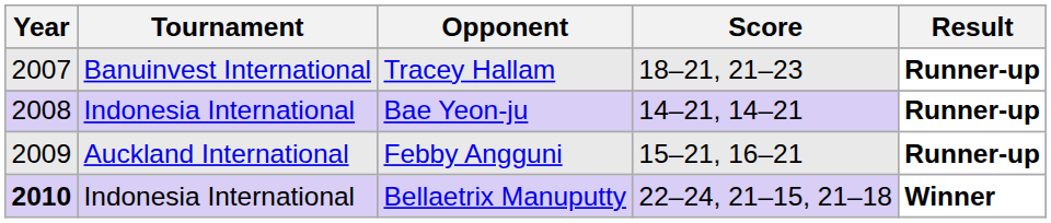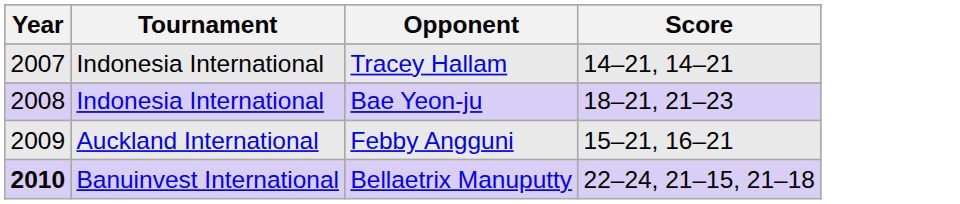 <table class="sortable wikitable" style="font-size: 90%;">
 <tr>
 <th>Year</th>
 <th>Tournament</th>
 <th>Opponent</th>
 <th>Score</th>
-<th>Result</th>
 </tr>
 <tr style="background:#E9E9E9">
 <td align="center">2007</td>
-<td align="left"><a href='#'>Banuinvest International</a></td>
+<td align="left">Indonesia International</td>
 <td align="left"> <a href='#'>Tracey Hallam</a></td>
-<td align="left">18–21, 21–23</td>
-<td style="text-align:left; background:white"> <strong>Runner-up</strong></td>
+<td align="left">14–21, 14–21</td>
 </tr>
 <tr style="background:#D8CEF6">
 <td align="center">2008</td>
 <td align="left"><a href='#'>Indonesia International</a></td>
 <td align="left"> <a href='#'>Bae Yeon-ju</a></td>
-<td align="left">14–21, 14–21</td>
-<td style="text-align:left; background:white"> <strong>Runner-up</strong></td>
+<td align="left">18–21, 21–23</td>
 </tr>
 <tr style="background:#E9E9E9">
 <td align="center">2009</td>
 <td align="left"><a href='#'>Auckland International</a></td>
 <td align="left"> <a href='#'>Febby Angguni</a></td>
 <td align="left">15–21, 16–21</td>
-<td style="text-align:left; background:white"> <strong>Runner-up</strong></td>
 </tr>
 <tr style="background:#D8CEF6">
 <td align="center"><strong>2010</strong></td>
-<td align="left">Indonesia International</td>
+<td align="left"><a href='#'>Banuinvest International</a></td>
 <td align="left"> <a href='#'>Bellaetrix Manuputty</a></td>
 <td align="left">22–24, 21–15, 21–18</td>
-<td style="text-align:left; background:white"> <strong>Winner</strong></td>
 </tr>
 </table>
